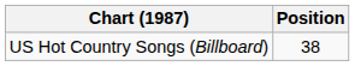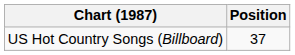 <table class="wikitable">
 <tr>
 <th>Chart (1987)</th>
 <th>Position</th>
 </tr>
 <tr>
 <td>US Hot Country Songs (<em>Billboard</em>)</td>
-<td align="center">38</td>
+<td align="center">37</td>
 </tr>
 </table>
